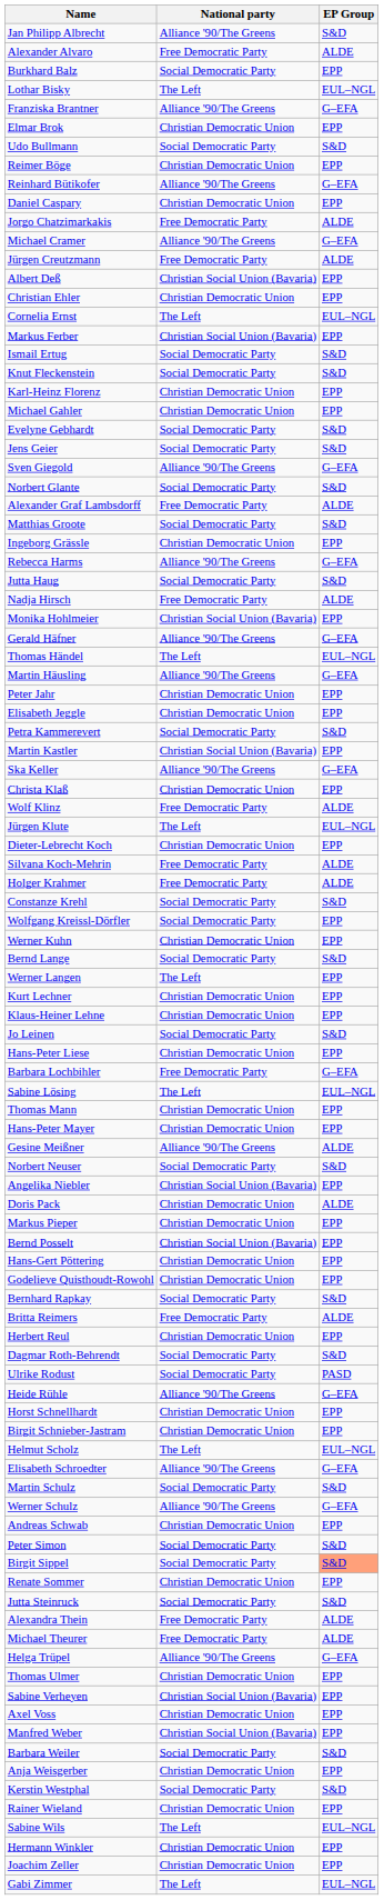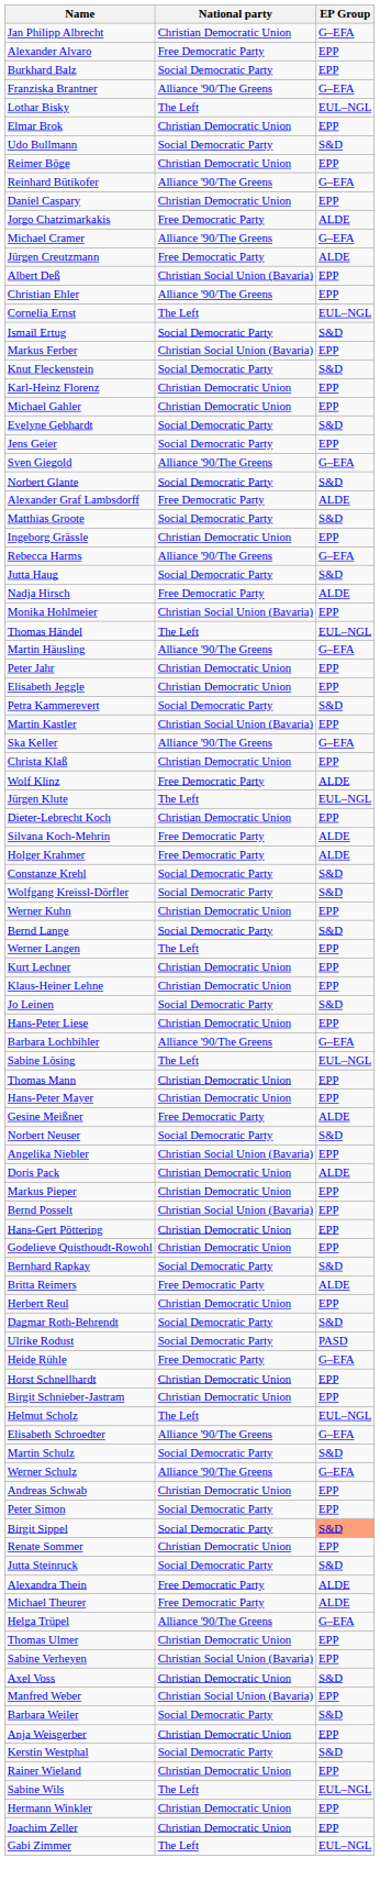 <table class="sortable wikitable">
 <tr>
 <th>Name</th>
 <th>National party</th>
 <th>EP Group</th>
 </tr>
 <tr>
 <td><a href='#'>Jan Philipp Albrecht</a></td>
-<td> <a href='#'>Alliance '90/The Greens</a></td>
-<td> <a href='#'>S&D</a></td>
+<td> <a href='#'>Christian Democratic Union</a></td>
+<td> <a href='#'>G–EFA</a></td>
 </tr>
 <tr>
 <td><a href='#'>Alexander Alvaro</a></td>
 <td> <a href='#'>Free Democratic Party</a></td>
-<td> <a href='#'>ALDE</a></td>
+<td> <a href='#'>EPP</a></td>
 </tr>
 <tr>
 <td><a href='#'>Burkhard Balz</a></td>
 <td> <a href='#'>Social Democratic Party</a></td>
 <td> <a href='#'>EPP</a></td>
 </tr>
 <tr>
+<td><a href='#'>Franziska Brantner</a></td>
+<td> <a href='#'>Alliance '90/The Greens</a></td>
+<td> <a href='#'>G–EFA</a></td>
+</tr>
+<tr>
 <td><a href='#'>Lothar Bisky</a></td>
 <td> <a href='#'>The Left</a></td>
 <td> <a href='#'>EUL–NGL</a></td>
-</tr>
-<tr>
-<td><a href='#'>Franziska Brantner</a></td>
-<td> <a href='#'>Alliance '90/The Greens</a></td>
-<td> <a href='#'>G–EFA</a></td>
 </tr>
 <tr>
 <td><a href='#'>Elmar Brok</a></td>
 <td> <a href='#'>Christian Democratic Union</a></td>
 <td> <a href='#'>EPP</a></td>
 </tr>
 <tr>
 <td><a href='#'>Udo Bullmann</a></td>
 <td> <a href='#'>Social Democratic Party</a></td>
 <td> <a href='#'>S&D</a></td>
 </tr>
 <tr>
 <td><a href='#'>Reimer Böge</a></td>
 <td> <a href='#'>Christian Democratic Union</a></td>
 <td> <a href='#'>EPP</a></td>
 </tr>
 <tr>
 <td><a href='#'>Reinhard Bütikofer</a></td>
 <td> <a href='#'>Alliance '90/The Greens</a></td>
 <td> <a href='#'>G–EFA</a></td>
 </tr>
 <tr>
 <td><a href='#'>Daniel Caspary</a></td>
 <td> <a href='#'>Christian Democratic Union</a></td>
 <td> <a href='#'>EPP</a></td>
 </tr>
 <tr>
 <td><a href='#'>Jorgo Chatzimarkakis</a></td>
 <td> <a href='#'>Free Democratic Party</a></td>
 <td> <a href='#'>ALDE</a></td>
 </tr>
 <tr>
 <td><a href='#'>Michael Cramer</a></td>
 <td> <a href='#'>Alliance '90/The Greens</a></td>
 <td> <a href='#'>G–EFA</a></td>
 </tr>
 <tr>
 <td><a href='#'>Jürgen Creutzmann</a></td>
 <td> <a href='#'>Free Democratic Party</a></td>
 <td> <a href='#'>ALDE</a></td>
 </tr>
 <tr>
 <td><a href='#'>Albert Deß</a></td>
 <td> <a href='#'>Christian Social Union (Bavaria)</a></td>
 <td> <a href='#'>EPP</a></td>
 </tr>
 <tr>
 <td><a href='#'>Christian Ehler</a></td>
-<td> <a href='#'>Christian Democratic Union</a></td>
+<td> <a href='#'>Alliance '90/The Greens</a></td>
 <td> <a href='#'>EPP</a></td>
 </tr>
 <tr>
 <td><a href='#'>Cornelia Ernst</a></td>
 <td> <a href='#'>The Left</a></td>
 <td> <a href='#'>EUL–NGL</a></td>
 </tr>
 <tr>
+<td><a href='#'>Ismail Ertug</a></td>
+<td> <a href='#'>Social Democratic Party</a></td>
+<td> <a href='#'>S&D</a></td>
+</tr>
+<tr>
 <td><a href='#'>Markus Ferber</a></td>
 <td> <a href='#'>Christian Social Union (Bavaria)</a></td>
 <td> <a href='#'>EPP</a></td>
-</tr>
-<tr>
-<td><a href='#'>Ismail Ertug</a></td>
-<td> <a href='#'>Social Democratic Party</a></td>
-<td> <a href='#'>S&D</a></td>
 </tr>
 <tr>
 <td><a href='#'>Knut Fleckenstein</a></td>
 <td> <a href='#'>Social Democratic Party</a></td>
 <td> <a href='#'>S&D</a></td>
 </tr>
 <tr>
 <td><a href='#'>Karl-Heinz Florenz</a></td>
 <td> <a href='#'>Christian Democratic Union</a></td>
 <td> <a href='#'>EPP</a></td>
 </tr>
 <tr>
 <td><a href='#'>Michael Gahler</a></td>
 <td> <a href='#'>Christian Democratic Union</a></td>
 <td> <a href='#'>EPP</a></td>
 </tr>
 <tr>
 <td><a href='#'>Evelyne Gebhardt</a></td>
 <td> <a href='#'>Social Democratic Party</a></td>
 <td> <a href='#'>S&D</a></td>
 </tr>
 <tr>
 <td><a href='#'>Jens Geier</a></td>
 <td> <a href='#'>Social Democratic Party</a></td>
-<td> <a href='#'>S&D</a></td>
+<td> <a href='#'>EPP</a></td>
 </tr>
 <tr>
 <td><a href='#'>Sven Giegold</a></td>
 <td> <a href='#'>Alliance '90/The Greens</a></td>
 <td> <a href='#'>G–EFA</a></td>
 </tr>
 <tr>
 <td><a href='#'>Norbert Glante</a></td>
 <td> <a href='#'>Social Democratic Party</a></td>
 <td> <a href='#'>S&D</a></td>
 </tr>
 <tr>
 <td><a href='#'>Alexander Graf Lambsdorff</a></td>
 <td> <a href='#'>Free Democratic Party</a></td>
 <td> <a href='#'>ALDE</a></td>
 </tr>
 <tr>
 <td><a href='#'>Matthias Groote</a></td>
 <td> <a href='#'>Social Democratic Party</a></td>
 <td> <a href='#'>S&D</a></td>
 </tr>
 <tr>
 <td><a href='#'>Ingeborg Grässle</a></td>
 <td> <a href='#'>Christian Democratic Union</a></td>
 <td> <a href='#'>EPP</a></td>
 </tr>
 <tr>
 <td><a href='#'>Rebecca Harms</a></td>
 <td> <a href='#'>Alliance '90/The Greens</a></td>
 <td> <a href='#'>G–EFA</a></td>
 </tr>
 <tr>
 <td><a href='#'>Jutta Haug</a></td>
 <td> <a href='#'>Social Democratic Party</a></td>
 <td> <a href='#'>S&D</a></td>
 </tr>
 <tr>
 <td><a href='#'>Nadja Hirsch</a></td>
 <td> <a href='#'>Free Democratic Party</a></td>
 <td> <a href='#'>ALDE</a></td>
 </tr>
 <tr>
 <td><a href='#'>Monika Hohlmeier</a></td>
 <td> <a href='#'>Christian Social Union (Bavaria)</a></td>
 <td> <a href='#'>EPP</a></td>
-</tr>
-<tr>
-<td><a href='#'>Gerald Häfner</a></td>
-<td> <a href='#'>Alliance '90/The Greens</a></td>
-<td> <a href='#'>G–EFA</a></td>
 </tr>
 <tr>
 <td><a href='#'>Thomas Händel</a></td>
 <td> <a href='#'>The Left</a></td>
 <td> <a href='#'>EUL–NGL</a></td>
 </tr>
 <tr>
 <td><a href='#'>Martin Häusling</a></td>
 <td> <a href='#'>Alliance '90/The Greens</a></td>
 <td> <a href='#'>G–EFA</a></td>
 </tr>
 <tr>
 <td><a href='#'>Peter Jahr</a></td>
 <td> <a href='#'>Christian Democratic Union</a></td>
 <td> <a href='#'>EPP</a></td>
 </tr>
 <tr>
 <td><a href='#'>Elisabeth Jeggle</a></td>
 <td> <a href='#'>Christian Democratic Union</a></td>
 <td> <a href='#'>EPP</a></td>
 </tr>
 <tr>
 <td><a href='#'>Petra Kammerevert</a></td>
 <td> <a href='#'>Social Democratic Party</a></td>
 <td> <a href='#'>S&D</a></td>
 </tr>
 <tr>
 <td><a href='#'>Martin Kastler</a></td>
 <td> <a href='#'>Christian Social Union (Bavaria)</a></td>
 <td> <a href='#'>EPP</a></td>
 </tr>
 <tr>
 <td><a href='#'>Ska Keller</a></td>
 <td> <a href='#'>Alliance '90/The Greens</a></td>
 <td> <a href='#'>G–EFA</a></td>
 </tr>
 <tr>
 <td><a href='#'>Christa Klaß</a></td>
 <td> <a href='#'>Christian Democratic Union</a></td>
 <td> <a href='#'>EPP</a></td>
 </tr>
 <tr>
 <td><a href='#'>Wolf Klinz</a></td>
 <td> <a href='#'>Free Democratic Party</a></td>
 <td> <a href='#'>ALDE</a></td>
 </tr>
 <tr>
 <td><a href='#'>Jürgen Klute</a></td>
 <td> <a href='#'>The Left</a></td>
 <td> <a href='#'>EUL–NGL</a></td>
 </tr>
 <tr>
 <td><a href='#'>Dieter-Lebrecht Koch</a></td>
 <td> <a href='#'>Christian Democratic Union</a></td>
 <td> <a href='#'>EPP</a></td>
 </tr>
 <tr>
 <td><a href='#'>Silvana Koch-Mehrin</a></td>
 <td> <a href='#'>Free Democratic Party</a></td>
 <td> <a href='#'>ALDE</a></td>
 </tr>
 <tr>
 <td><a href='#'>Holger Krahmer</a></td>
 <td> <a href='#'>Free Democratic Party</a></td>
 <td> <a href='#'>ALDE</a></td>
 </tr>
 <tr>
 <td><a href='#'>Constanze Krehl</a></td>
 <td> <a href='#'>Social Democratic Party</a></td>
 <td> <a href='#'>S&D</a></td>
 </tr>
 <tr>
 <td><a href='#'>Wolfgang Kreissl-Dörfler</a></td>
 <td> <a href='#'>Social Democratic Party</a></td>
-<td> <a href='#'>EPP</a></td>
+<td> <a href='#'>S&D</a></td>
 </tr>
 <tr>
 <td><a href='#'>Werner Kuhn</a></td>
 <td> <a href='#'>Christian Democratic Union</a></td>
 <td> <a href='#'>EPP</a></td>
 </tr>
 <tr>
 <td><a href='#'>Bernd Lange</a></td>
 <td> <a href='#'>Social Democratic Party</a></td>
 <td> <a href='#'>S&D</a></td>
 </tr>
 <tr>
 <td><a href='#'>Werner Langen</a></td>
 <td> <a href='#'>The Left</a></td>
 <td> <a href='#'>EPP</a></td>
 </tr>
 <tr>
 <td><a href='#'>Kurt Lechner</a></td>
 <td> <a href='#'>Christian Democratic Union</a></td>
 <td> <a href='#'>EPP</a></td>
 </tr>
 <tr>
 <td><a href='#'>Klaus-Heiner Lehne</a></td>
 <td> <a href='#'>Christian Democratic Union</a></td>
 <td> <a href='#'>EPP</a></td>
 </tr>
 <tr>
 <td><a href='#'>Jo Leinen</a></td>
 <td> <a href='#'>Social Democratic Party</a></td>
 <td> <a href='#'>S&D</a></td>
 </tr>
 <tr>
 <td><a href='#'>Hans-Peter Liese</a></td>
 <td> <a href='#'>Christian Democratic Union</a></td>
 <td> <a href='#'>EPP</a></td>
 </tr>
 <tr>
 <td><a href='#'>Barbara Lochbihler</a></td>
-<td> <a href='#'>Free Democratic Party</a></td>
+<td> <a href='#'>Alliance '90/The Greens</a></td>
 <td> <a href='#'>G–EFA</a></td>
 </tr>
 <tr>
 <td><a href='#'>Sabine Lösing</a></td>
 <td> <a href='#'>The Left</a></td>
 <td> <a href='#'>EUL–NGL</a></td>
 </tr>
 <tr>
 <td><a href='#'>Thomas Mann</a></td>
 <td> <a href='#'>Christian Democratic Union</a></td>
 <td> <a href='#'>EPP</a></td>
 </tr>
 <tr>
 <td><a href='#'>Hans-Peter Mayer</a></td>
 <td> <a href='#'>Christian Democratic Union</a></td>
 <td> <a href='#'>EPP</a></td>
 </tr>
 <tr>
 <td><a href='#'>Gesine Meißner</a></td>
-<td> <a href='#'>Alliance '90/The Greens</a></td>
+<td> <a href='#'>Free Democratic Party</a></td>
 <td> <a href='#'>ALDE</a></td>
 </tr>
 <tr>
 <td><a href='#'>Norbert Neuser</a></td>
 <td> <a href='#'>Social Democratic Party</a></td>
 <td> <a href='#'>S&D</a></td>
 </tr>
 <tr>
 <td><a href='#'>Angelika Niebler</a></td>
 <td> <a href='#'>Christian Social Union (Bavaria)</a></td>
 <td> <a href='#'>EPP</a></td>
 </tr>
 <tr>
 <td><a href='#'>Doris Pack</a></td>
 <td> <a href='#'>Christian Democratic Union</a></td>
 <td> <a href='#'>ALDE</a></td>
 </tr>
 <tr>
 <td><a href='#'>Markus Pieper</a></td>
 <td> <a href='#'>Christian Democratic Union</a></td>
 <td> <a href='#'>EPP</a></td>
 </tr>
 <tr>
 <td><a href='#'>Bernd Posselt</a></td>
 <td> <a href='#'>Christian Social Union (Bavaria)</a></td>
 <td> <a href='#'>EPP</a></td>
 </tr>
 <tr>
 <td><a href='#'>Hans-Gert Pöttering</a></td>
 <td> <a href='#'>Christian Democratic Union</a></td>
 <td> <a href='#'>EPP</a></td>
 </tr>
 <tr>
 <td><a href='#'>Godelieve Quisthoudt-Rowohl</a></td>
 <td> <a href='#'>Christian Democratic Union</a></td>
 <td> <a href='#'>EPP</a></td>
 </tr>
 <tr>
 <td><a href='#'>Bernhard Rapkay</a></td>
 <td> <a href='#'>Social Democratic Party</a></td>
 <td> <a href='#'>S&D</a></td>
 </tr>
 <tr>
 <td><a href='#'>Britta Reimers</a></td>
 <td> <a href='#'>Free Democratic Party</a></td>
 <td> <a href='#'>ALDE</a></td>
 </tr>
 <tr>
 <td><a href='#'>Herbert Reul</a></td>
 <td> <a href='#'>Christian Democratic Union</a></td>
 <td> <a href='#'>EPP</a></td>
 </tr>
 <tr>
 <td><a href='#'>Dagmar Roth-Behrendt</a></td>
 <td> <a href='#'>Social Democratic Party</a></td>
 <td> <a href='#'>S&D</a></td>
 </tr>
 <tr>
 <td><a href='#'>Ulrike Rodust</a></td>
 <td> <a href='#'>Social Democratic Party</a></td>
 <td> <a href='#'>PASD</a></td>
 </tr>
 <tr>
 <td><a href='#'>Heide Rühle</a></td>
-<td> <a href='#'>Alliance '90/The Greens</a></td>
+<td> <a href='#'>Free Democratic Party</a></td>
 <td> <a href='#'>G–EFA</a></td>
 </tr>
 <tr>
 <td><a href='#'>Horst Schnellhardt</a></td>
 <td> <a href='#'>Christian Democratic Union</a></td>
 <td> <a href='#'>EPP</a></td>
 </tr>
 <tr>
 <td><a href='#'>Birgit Schnieber-Jastram</a></td>
 <td> <a href='#'>Christian Democratic Union</a></td>
 <td> <a href='#'>EPP</a></td>
 </tr>
 <tr>
 <td><a href='#'>Helmut Scholz</a></td>
 <td> <a href='#'>The Left</a></td>
 <td> <a href='#'>EUL–NGL</a></td>
 </tr>
 <tr>
 <td><a href='#'>Elisabeth Schroedter</a></td>
 <td> <a href='#'>Alliance '90/The Greens</a></td>
 <td> <a href='#'>G–EFA</a></td>
 </tr>
 <tr>
 <td><a href='#'>Martin Schulz</a></td>
 <td> <a href='#'>Social Democratic Party</a></td>
 <td> <a href='#'>S&D</a></td>
 </tr>
 <tr>
 <td><a href='#'>Werner Schulz</a></td>
 <td> <a href='#'>Alliance '90/The Greens</a></td>
 <td> <a href='#'>G–EFA</a></td>
 </tr>
 <tr>
 <td><a href='#'>Andreas Schwab</a></td>
 <td> <a href='#'>Christian Democratic Union</a></td>
 <td> <a href='#'>EPP</a></td>
 </tr>
 <tr>
 <td><a href='#'>Peter Simon</a></td>
 <td> <a href='#'>Social Democratic Party</a></td>
-<td> <a href='#'>S&D</a></td>
+<td> <a href='#'>EPP</a></td>
 </tr>
 <tr>
 <td><a href='#'>Birgit Sippel</a></td>
 <td> <a href='#'>Social Democratic Party</a></td>
 <td style="background: lightsalmon;"> <a href='#'>S&D</a></td>
 </tr>
 <tr>
 <td><a href='#'>Renate Sommer</a></td>
 <td> <a href='#'>Christian Democratic Union</a></td>
 <td> <a href='#'>EPP</a></td>
 </tr>
 <tr>
 <td><a href='#'>Jutta Steinruck</a></td>
 <td> <a href='#'>Social Democratic Party</a></td>
 <td> <a href='#'>S&D</a></td>
 </tr>
 <tr>
 <td><a href='#'>Alexandra Thein</a></td>
 <td> <a href='#'>Free Democratic Party</a></td>
 <td> <a href='#'>ALDE</a></td>
 </tr>
 <tr>
 <td><a href='#'>Michael Theurer</a></td>
 <td> <a href='#'>Free Democratic Party</a></td>
 <td> <a href='#'>ALDE</a></td>
 </tr>
 <tr>
 <td><a href='#'>Helga Trüpel</a></td>
 <td> <a href='#'>Alliance '90/The Greens</a></td>
 <td> <a href='#'>G–EFA</a></td>
 </tr>
 <tr>
 <td><a href='#'>Thomas Ulmer</a></td>
 <td> <a href='#'>Christian Democratic Union</a></td>
 <td> <a href='#'>EPP</a></td>
 </tr>
 <tr>
 <td><a href='#'>Sabine Verheyen</a></td>
 <td> <a href='#'>Christian Social Union (Bavaria)</a></td>
 <td> <a href='#'>EPP</a></td>
 </tr>
 <tr>
 <td><a href='#'>Axel Voss</a></td>
 <td> <a href='#'>Christian Democratic Union</a></td>
-<td> <a href='#'>EPP</a></td>
+<td> <a href='#'>S&D</a></td>
 </tr>
 <tr>
 <td><a href='#'>Manfred Weber</a></td>
 <td> <a href='#'>Christian Social Union (Bavaria)</a></td>
 <td> <a href='#'>EPP</a></td>
 </tr>
 <tr>
 <td><a href='#'>Barbara Weiler</a></td>
 <td> <a href='#'>Social Democratic Party</a></td>
 <td> <a href='#'>S&D</a></td>
 </tr>
 <tr>
 <td><a href='#'>Anja Weisgerber</a></td>
 <td> <a href='#'>Christian Democratic Union</a></td>
 <td> <a href='#'>EPP</a></td>
 </tr>
 <tr>
 <td><a href='#'>Kerstin Westphal</a></td>
 <td> <a href='#'>Social Democratic Party</a></td>
 <td> <a href='#'>S&D</a></td>
 </tr>
 <tr>
 <td><a href='#'>Rainer Wieland</a></td>
 <td> <a href='#'>Christian Democratic Union</a></td>
 <td> <a href='#'>EPP</a></td>
 </tr>
 <tr>
 <td><a href='#'>Sabine Wils</a></td>
 <td> <a href='#'>The Left</a></td>
 <td> <a href='#'>EUL–NGL</a></td>
 </tr>
 <tr>
 <td><a href='#'>Hermann Winkler</a></td>
 <td> <a href='#'>Christian Democratic Union</a></td>
 <td> <a href='#'>EPP</a></td>
 </tr>
 <tr>
 <td><a href='#'>Joachim Zeller</a></td>
 <td> <a href='#'>Christian Democratic Union</a></td>
 <td> <a href='#'>EPP</a></td>
 </tr>
 <tr>
 <td><a href='#'>Gabi Zimmer</a></td>
 <td> <a href='#'>The Left</a></td>
 <td> <a href='#'>EUL–NGL</a></td>
 </tr>
 </table>
